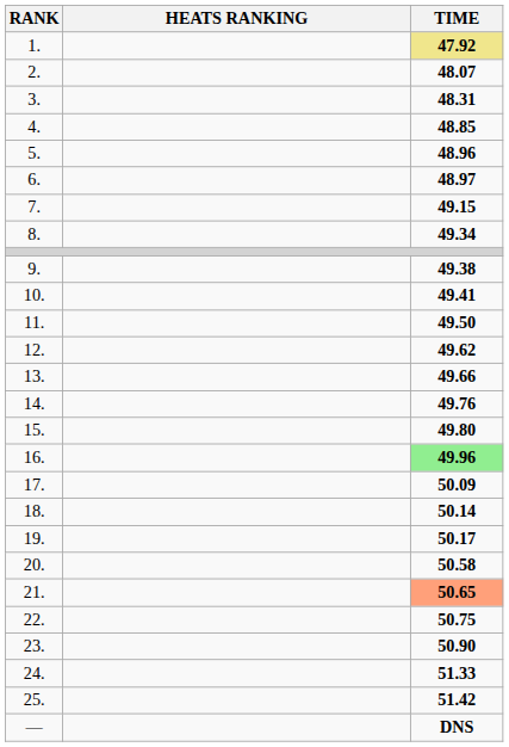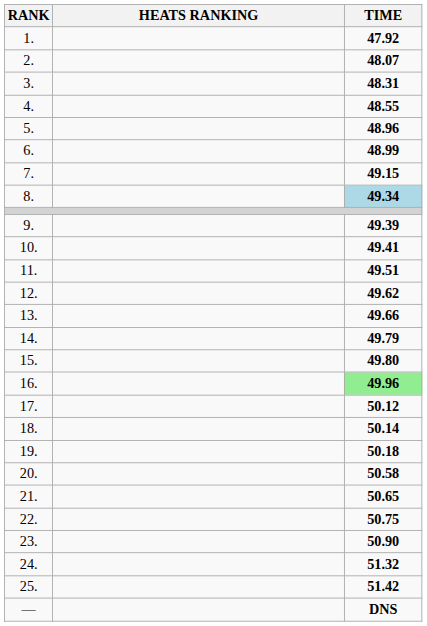 <table class="wikitable">
 <tr>
 <th>RANK</th>
 <th style="width: 20em">HEATS RANKING</th>
 <th style="width: 5em">TIME</th>
 </tr>
 <tr>
 <td align="center">1.</td>
 <td></td>
-<td align="center" style="background: khaki;"><strong>47.92</strong></td>
+<td align="center"><strong>47.92</strong></td>
 </tr>
 <tr>
 <td align="center">2.</td>
 <td></td>
 <td align="center"><strong>48.07</strong></td>
 </tr>
 <tr>
 <td align="center">3.</td>
 <td></td>
 <td align="center"><strong>48.31</strong></td>
 </tr>
 <tr>
 <td align="center">4.</td>
 <td></td>
-<td align="center"><strong>48.85</strong></td>
+<td align="center"><strong>48.55</strong></td>
 </tr>
 <tr>
 <td align="center">5.</td>
 <td></td>
 <td align="center"><strong>48.96</strong></td>
 </tr>
 <tr>
 <td align="center">6.</td>
 <td></td>
-<td align="center"><strong>48.97</strong></td>
+<td align="center"><strong>48.99</strong></td>
 </tr>
 <tr>
 <td align="center">7.</td>
 <td></td>
 <td align="center"><strong>49.15</strong></td>
 </tr>
 <tr>
 <td align="center">8.</td>
 <td></td>
-<td align="center"><strong>49.34</strong></td>
+<td align="center" style="background: lightblue;"><strong>49.34</strong></td>
 </tr>
 <tr>
 <td colspan=3 bgcolor=lightgray></td>
 </tr>
 <tr>
 <td align="center">9.</td>
 <td></td>
-<td align="center"><strong>49.38</strong></td>
+<td align="center"><strong>49.39</strong></td>
 </tr>
 <tr>
 <td align="center">10.</td>
 <td></td>
 <td align="center"><strong>49.41</strong></td>
 </tr>
 <tr>
 <td align="center">11.</td>
 <td></td>
-<td align="center"><strong>49.50</strong></td>
+<td align="center"><strong>49.51</strong></td>
 </tr>
 <tr>
 <td align="center">12.</td>
 <td></td>
 <td align="center"><strong>49.62</strong></td>
 </tr>
 <tr>
 <td align="center">13.</td>
 <td></td>
 <td align="center"><strong>49.66</strong></td>
 </tr>
 <tr>
 <td align="center">14.</td>
 <td></td>
-<td align="center"><strong>49.76</strong></td>
+<td align="center"><strong>49.79</strong></td>
 </tr>
 <tr>
 <td align="center">15.</td>
 <td></td>
 <td align="center"><strong>49.80</strong></td>
 </tr>
 <tr>
 <td align="center">16.</td>
 <td></td>
 <td align="center" style="background: lightgreen;"><strong>49.96</strong></td>
 </tr>
 <tr>
 <td align="center">17.</td>
 <td></td>
-<td align="center"><strong>50.09</strong></td>
+<td align="center"><strong>50.12</strong></td>
 </tr>
 <tr>
 <td align="center">18.</td>
 <td></td>
 <td align="center"><strong>50.14</strong></td>
 </tr>
 <tr>
 <td align="center">19.</td>
 <td></td>
-<td align="center"><strong>50.17</strong></td>
+<td align="center"><strong>50.18</strong></td>
 </tr>
 <tr>
 <td align="center">20.</td>
 <td></td>
 <td align="center"><strong>50.58</strong></td>
 </tr>
 <tr>
 <td align="center">21.</td>
 <td></td>
-<td align="center" style="background: lightsalmon;"><strong>50.65</strong></td>
+<td align="center"><strong>50.65</strong></td>
 </tr>
 <tr>
 <td align="center">22.</td>
 <td></td>
 <td align="center"><strong>50.75</strong></td>
 </tr>
 <tr>
 <td align="center">23.</td>
 <td></td>
 <td align="center"><strong>50.90</strong></td>
 </tr>
 <tr>
 <td align="center">24.</td>
 <td></td>
-<td align="center"><strong>51.33</strong></td>
+<td align="center"><strong>51.32</strong></td>
 </tr>
 <tr>
 <td align="center">25.</td>
 <td></td>
 <td align="center"><strong>51.42</strong></td>
 </tr>
 <tr>
 <td align="center">—</td>
 <td></td>
 <td align="center"><strong>DNS</strong></td>
 </tr>
 </table>
